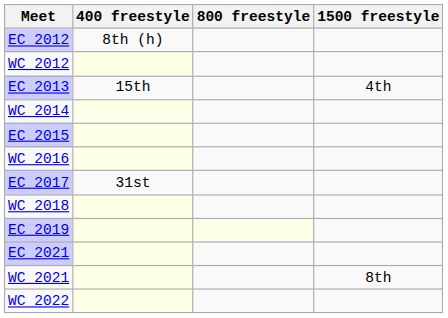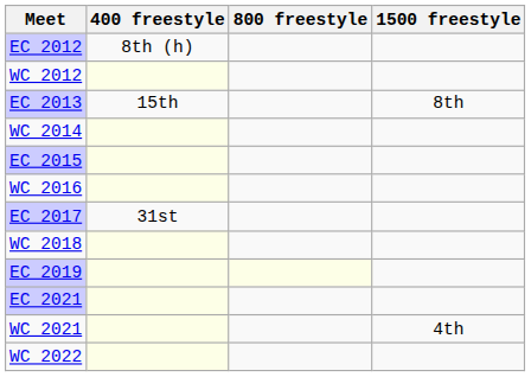 <table class="sortable wikitable">
 <tr>
 <th>Meet</th>
 <th class="unsortable">400 freestyle</th>
 <th class="unsortable">800 freestyle</th>
 <th class="unsortable">1500 freestyle</th>
 </tr>
 <tr>
 <td style="background:#ccccff"><a href='#'>EC 2012</a></td>
 <td align="center">8th (h)</td>
 <td></td>
 <td align="center"></td>
 </tr>
 <tr>
 <td><a href='#'>WC 2012</a></td>
 <td style="background:#fdffe7"></td>
 <td></td>
 <td align="center"></td>
 </tr>
 <tr>
 <td style="background:#ccccff"><a href='#'>EC 2013</a></td>
 <td align="center">15th</td>
 <td></td>
-<td align="center">4th</td>
+<td align="center">8th</td>
 </tr>
 <tr>
 <td><a href='#'>WC 2014</a></td>
 <td style="background:#fdffe7"></td>
 <td></td>
 <td align="center"></td>
 </tr>
 <tr>
 <td style="background:#ccccff"><a href='#'>EC 2015</a></td>
 <td style="background:#fdffe7"></td>
 <td></td>
 <td align="center"></td>
 </tr>
 <tr>
 <td><a href='#'>WC 2016</a></td>
 <td style="background:#fdffe7"></td>
 <td></td>
 <td align="center"></td>
 </tr>
 <tr>
 <td style="background:#ccccff"><a href='#'>EC 2017</a></td>
 <td align="center">31st</td>
 <td></td>
 <td align="center"></td>
 </tr>
 <tr>
 <td><a href='#'>WC 2018</a></td>
 <td style="background:#fdffe7"></td>
 <td></td>
 <td align="center"></td>
 </tr>
 <tr>
 <td style="background:#ccccff"><a href='#'>EC 2019</a></td>
 <td style="background:#fdffe7"></td>
 <td style="background:#fdffe7"></td>
 <td align="center"></td>
 </tr>
 <tr>
 <td style="background:#ccccff"><a href='#'>EC 2021</a></td>
 <td style="background:#fdffe7"></td>
 <td align="center"></td>
 <td align="center"></td>
 </tr>
 <tr>
 <td><a href='#'>WC 2021</a></td>
 <td style="background:#fdffe7"></td>
 <td></td>
-<td align="center">8th</td>
+<td align="center">4th</td>
 </tr>
 <tr>
 <td><a href='#'>WC 2022</a></td>
 <td style="background:#fdffe7"></td>
 <td align="center"></td>
 <td align="center"></td>
 </tr>
 </table>
